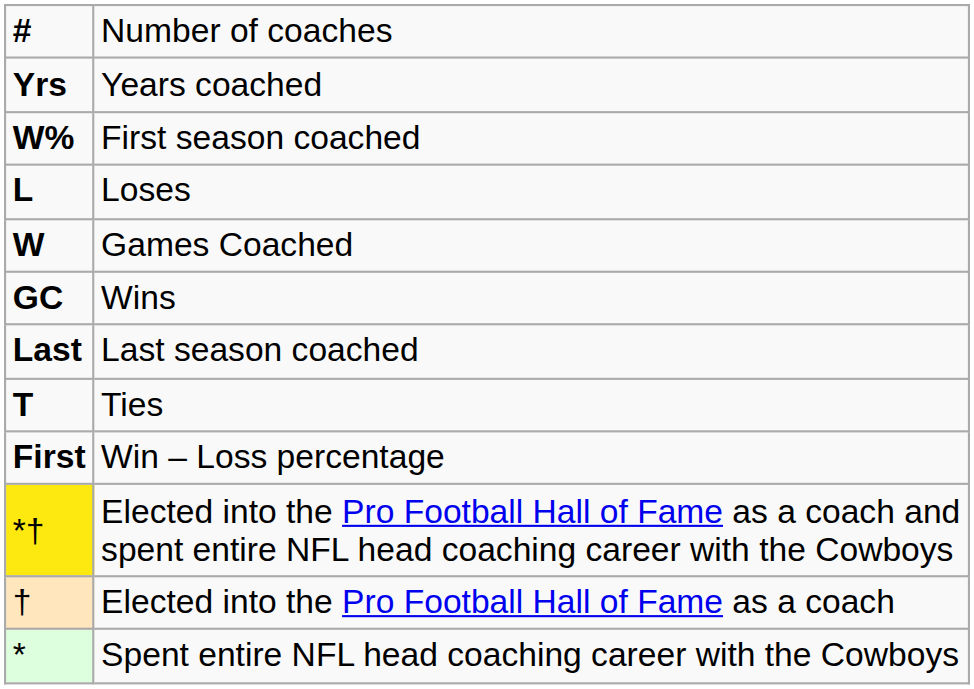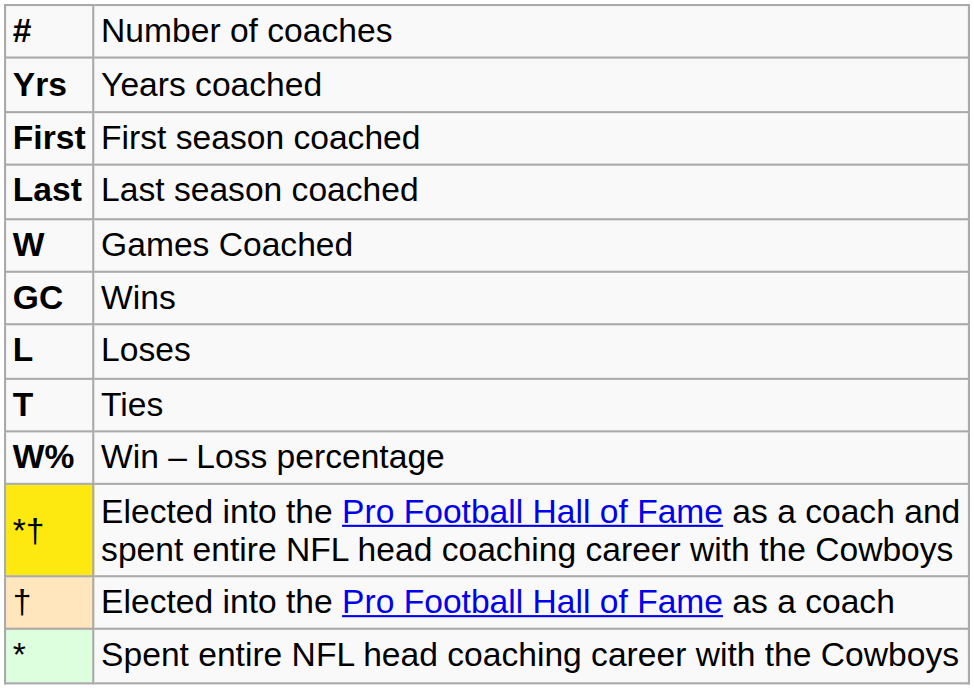 <table class="wikitable">
 <tr>
 <td><strong>#</strong></td>
 <td>Number of coaches</td>
 </tr>
 <tr>
 <td><strong>Yrs</strong></td>
 <td>Years coached</td>
 </tr>
 <tr>
-<td><strong>W%</strong></td>
+<td><strong>First</strong></td>
 <td>First season coached</td>
 </tr>
 <tr>
-<td><strong>L</strong></td>
-<td>Loses</td>
+<td><strong>Last</strong></td>
+<td>Last season coached</td>
 </tr>
 <tr>
 <td><strong>W</strong></td>
 <td>Games Coached</td>
 </tr>
 <tr>
 <td><strong>GC</strong></td>
 <td>Wins</td>
 </tr>
 <tr>
-<td><strong>Last</strong></td>
-<td>Last season coached</td>
+<td><strong>L</strong></td>
+<td>Loses</td>
 </tr>
 <tr>
 <td><strong>T</strong></td>
 <td>Ties</td>
 </tr>
 <tr>
-<td><strong>First</strong></td>
+<td><strong>W%</strong></td>
 <td>Win – Loss percentage</td>
 </tr>
 <tr>
 <td style="background-color:#FDE910">*†</td>
 <td>Elected into the <a href='#'>Pro Football Hall of Fame</a> as a coach and<br>spent entire NFL head coaching career with the Cowboys</td>
 </tr>
 <tr>
 <td style="background-color:#FFE6BD">†</td>
 <td>Elected into the <a href='#'>Pro Football Hall of Fame</a> as a coach<br></td>
 </tr>
 <tr>
 <td style="background-color:#ddffdd">*</td>
 <td>Spent entire NFL head coaching career with the Cowboys</td>
 </tr>
 </table>
